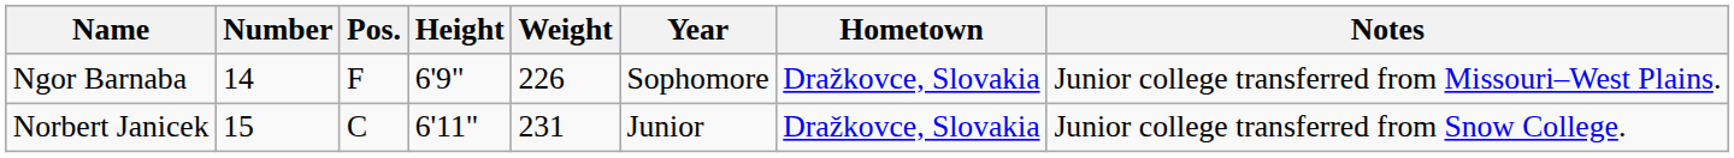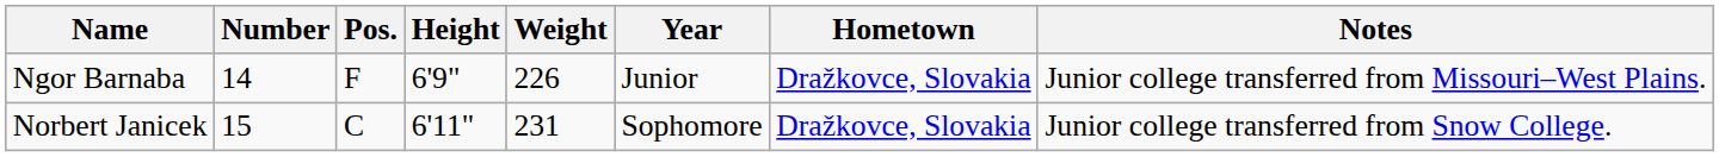 <table class="wikitable sortable" border="1">
 <tr>
 <th>Name</th>
 <th>Number</th>
 <th>Pos.</th>
 <th>Height</th>
 <th>Weight</th>
 <th>Year</th>
 <th>Hometown</th>
 <th class="unsortable">Notes</th>
 </tr>
 <tr>
 <td>Ngor Barnaba</td>
 <td>14</td>
 <td>F</td>
 <td>6'9"</td>
 <td>226</td>
-<td>Sophomore</td>
+<td>Junior</td>
 <td><a href='#'>Dražkovce, Slovakia</a></td>
 <td>Junior college transferred from <a href='#'>Missouri–West Plains</a>.</td>
 </tr>
 <tr>
 <td>Norbert Janicek</td>
 <td>15</td>
 <td>C</td>
 <td>6'11"</td>
 <td>231</td>
-<td>Junior</td>
+<td>Sophomore</td>
 <td><a href='#'>Dražkovce, Slovakia</a></td>
 <td>Junior college transferred from <a href='#'>Snow College</a>.</td>
 </tr>
 </table>
